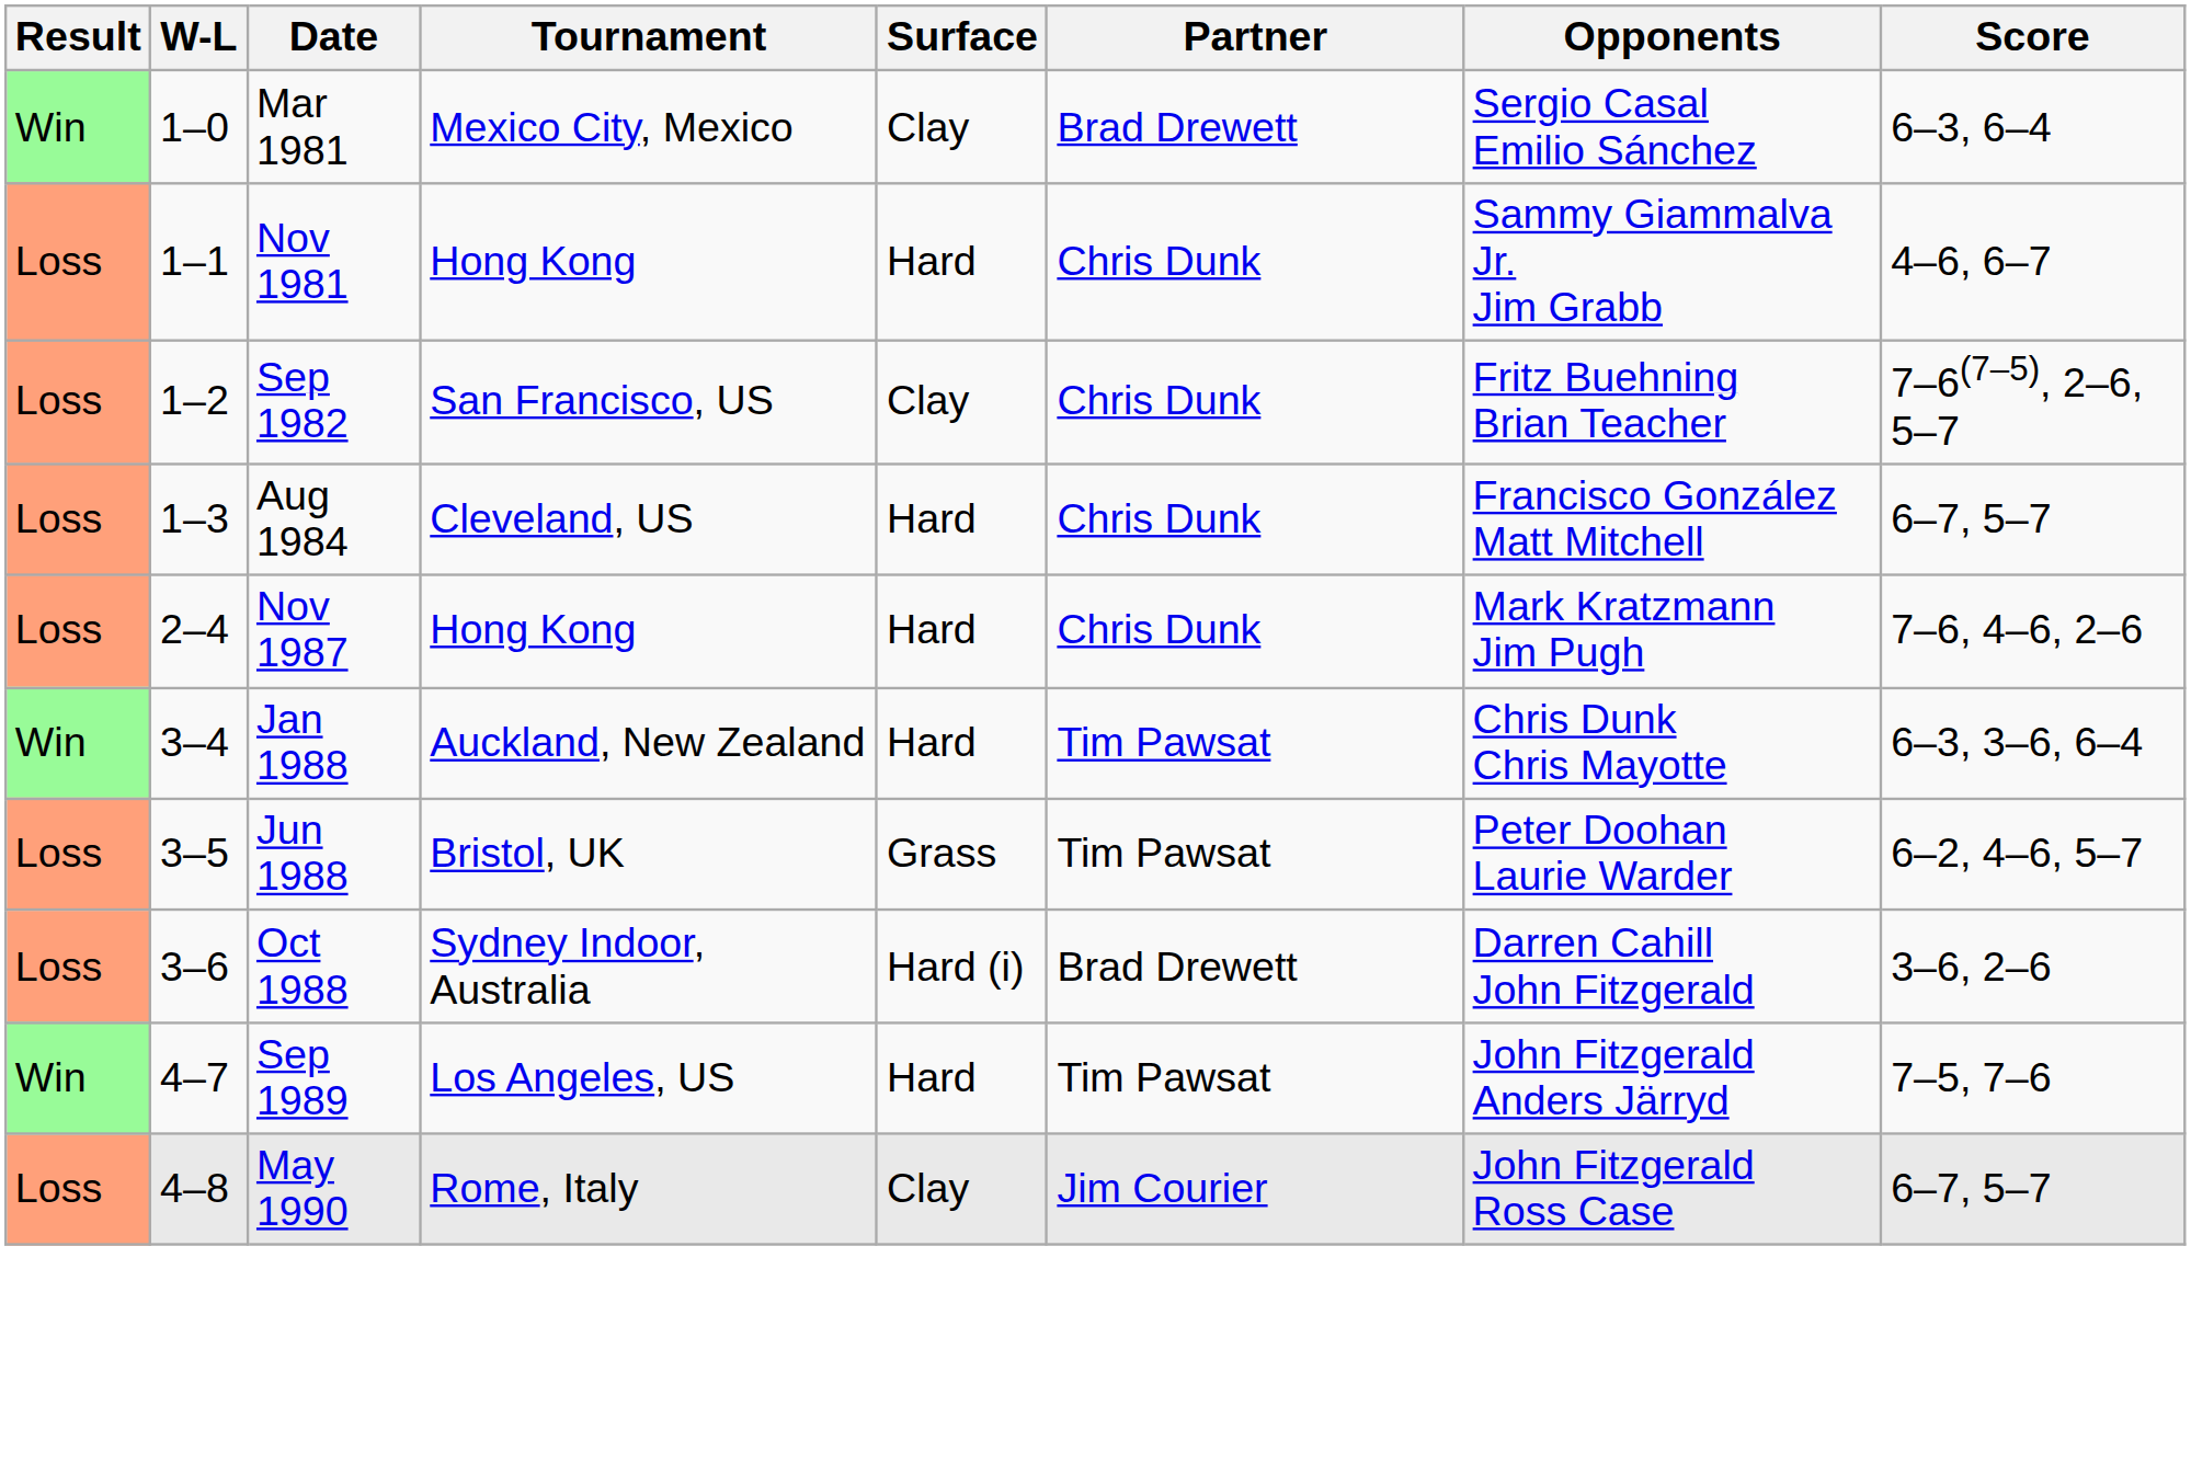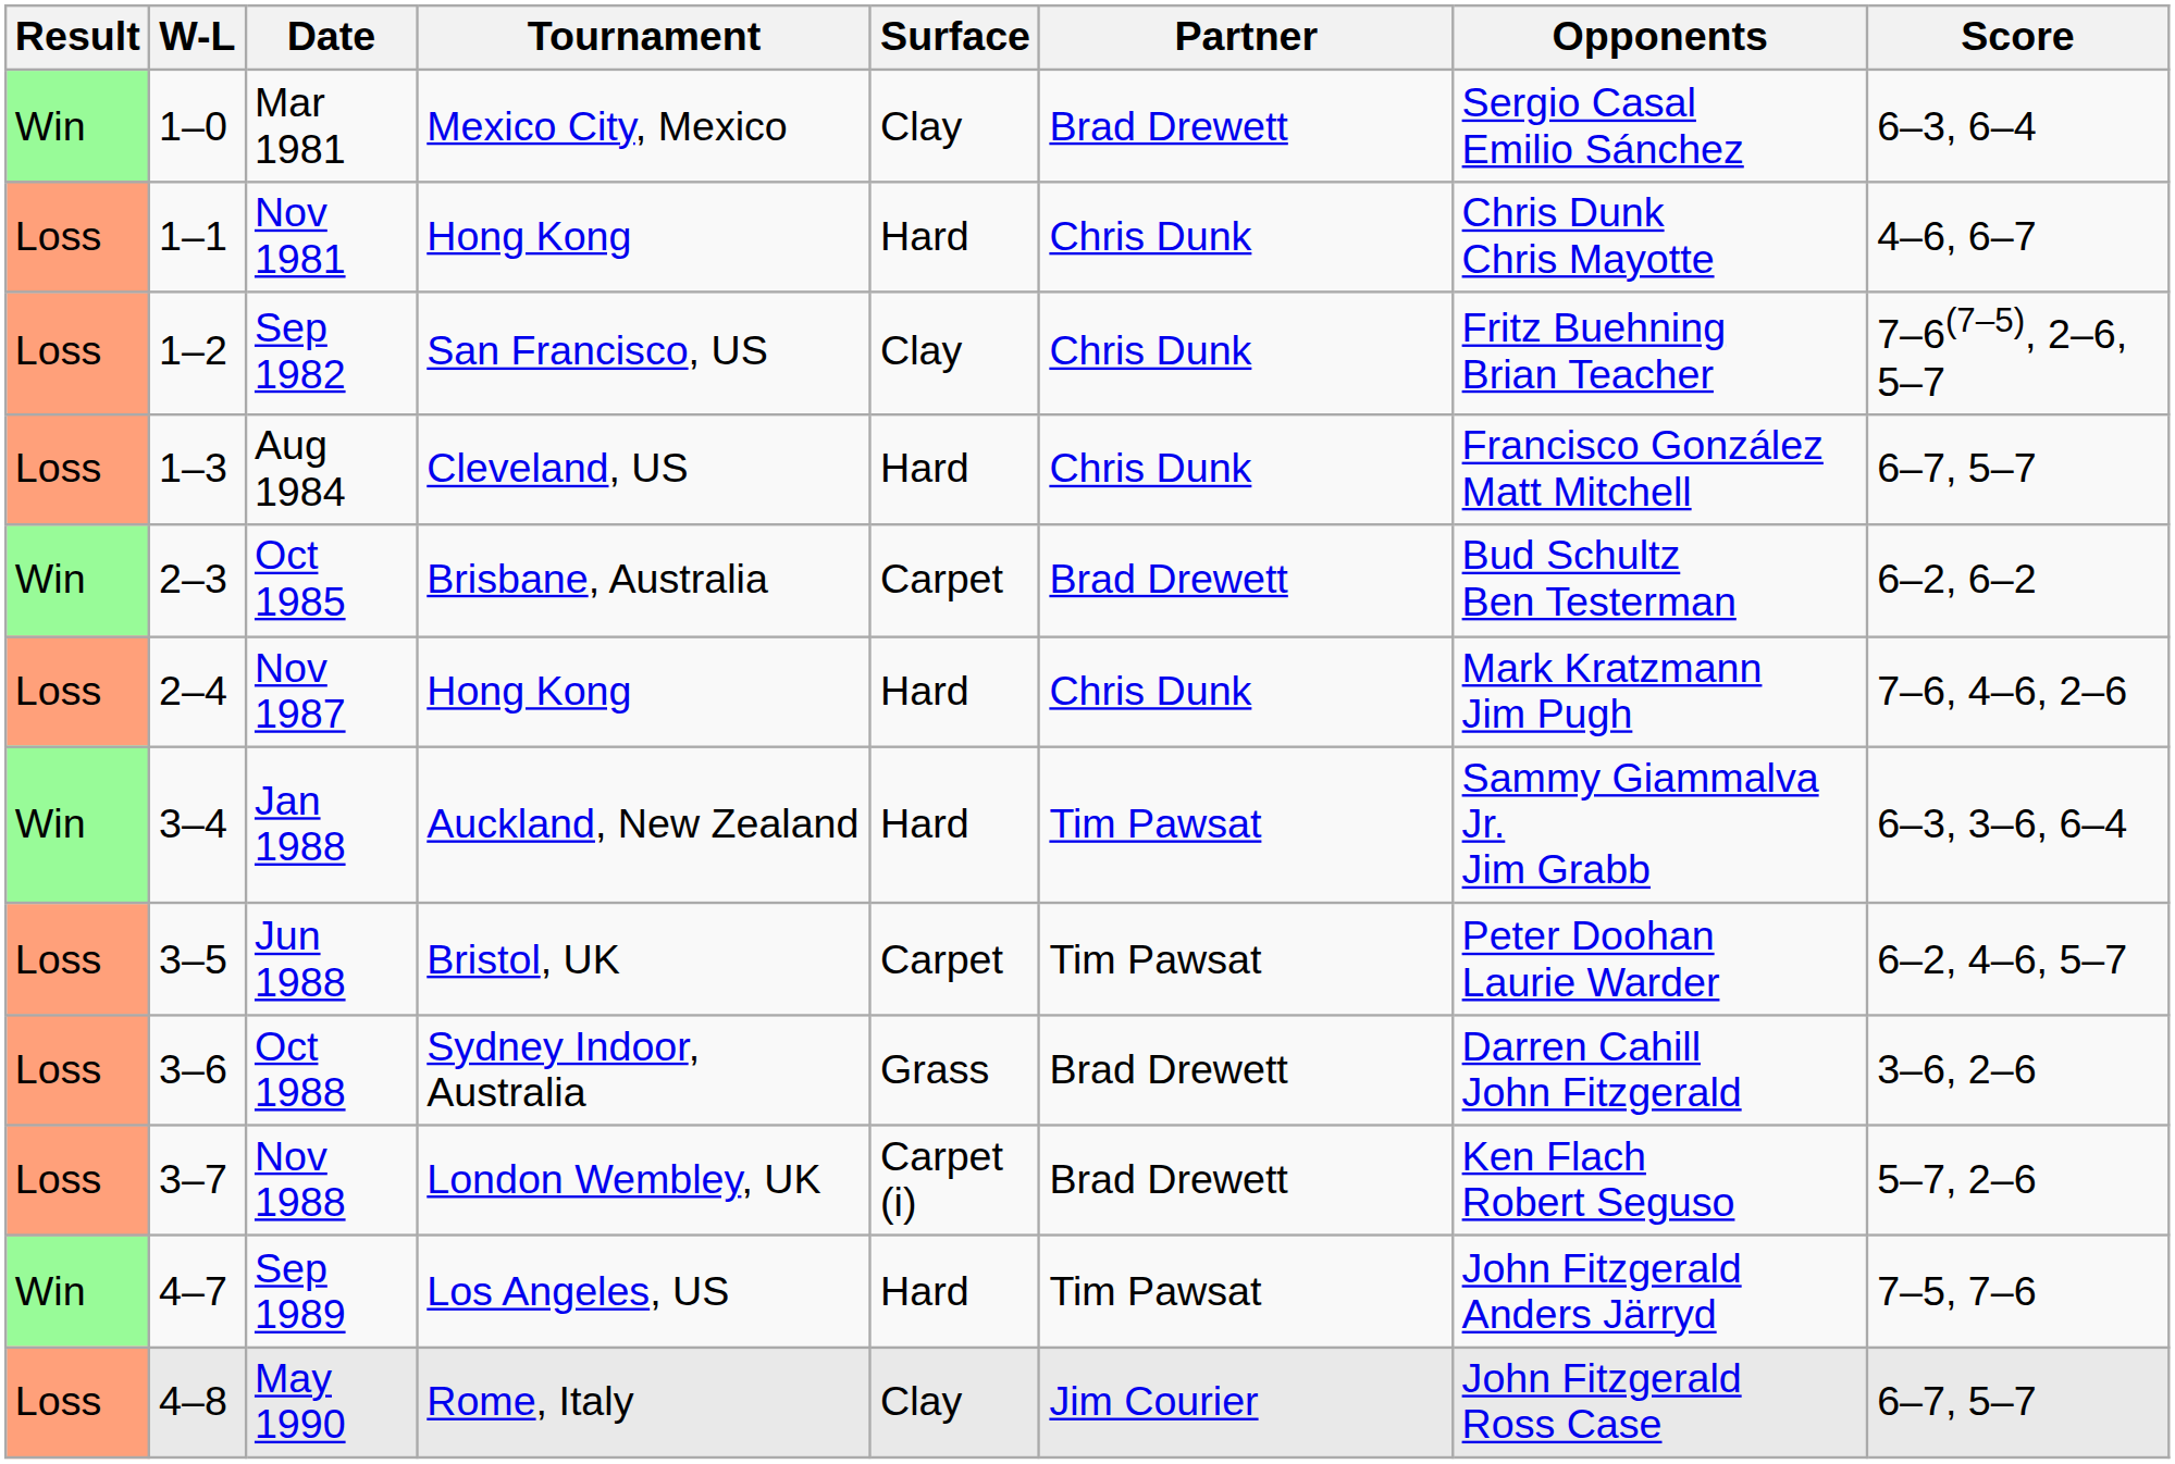 <table class="sortable wikitable">
 <tr>
 <th>Result</th>
 <th style="width:30px" class="unsortable">W-L</th>
 <th style="width:60px">Date</th>
 <th style="width:170px">Tournament</th>
 <th style="width:50px">Surface</th>
 <th style="width:154px">Partner</th>
 <th style="width:155px">Opponents</th>
 <th style="width:110px" class="unsortable">Score</th>
 </tr>
 <tr>
 <td style="background:#98fb98;">Win</td>
 <td>1–0</td>
 <td>Mar 1981</td>
 <td><a href='#'>Mexico City</a>, Mexico</td>
 <td>Clay</td>
 <td> <a href='#'>Brad Drewett</a></td>
 <td> <a href='#'>Sergio Casal</a> <br>  <a href='#'>Emilio Sánchez</a></td>
 <td>6–3, 6–4</td>
 </tr>
 <tr>
 <td style="background:#ffa07a;">Loss</td>
 <td>1–1</td>
 <td><a href='#'>Nov 1981</a></td>
 <td><a href='#'>Hong Kong</a></td>
 <td>Hard</td>
 <td> <a href='#'>Chris Dunk</a></td>
-<td> <a href='#'>Sammy Giammalva Jr.</a> <br>  <a href='#'>Jim Grabb</a></td>
+<td> <a href='#'>Chris Dunk</a> <br>  <a href='#'>Chris Mayotte</a></td>
 <td>4–6, 6–7</td>
 </tr>
 <tr>
 <td style="background:#ffa07a;">Loss</td>
 <td>1–2</td>
 <td><a href='#'>Sep 1982</a></td>
 <td><a href='#'>San Francisco</a>, US</td>
 <td>Clay</td>
 <td> <a href='#'>Chris Dunk</a></td>
 <td> <a href='#'>Fritz Buehning</a> <br>  <a href='#'>Brian Teacher</a></td>
 <td>7–6<sup>(7–5)</sup>, 2–6, 5–7</td>
 </tr>
 <tr>
 <td style="background:#ffa07a;">Loss</td>
 <td>1–3</td>
 <td>Aug 1984</td>
 <td><a href='#'>Cleveland</a>, US</td>
 <td>Hard</td>
 <td> <a href='#'>Chris Dunk</a></td>
 <td> <a href='#'>Francisco González</a> <br>  <a href='#'>Matt Mitchell</a></td>
 <td>6–7, 5–7</td>
 </tr>
 <tr>
+<td style="background:#98fb98;">Win</td>
+<td>2–3</td>
+<td><a href='#'>Oct 1985</a></td>
+<td><a href='#'>Brisbane</a>, Australia</td>
+<td>Carpet</td>
+<td> <a href='#'>Brad Drewett</a></td>
+<td> <a href='#'>Bud Schultz</a> <br>  <a href='#'>Ben Testerman</a></td>
+<td>6–2, 6–2</td>
+</tr>
+<tr>
 <td style="background:#ffa07a;">Loss</td>
 <td>2–4</td>
 <td><a href='#'>Nov 1987</a></td>
 <td><a href='#'>Hong Kong</a></td>
 <td>Hard</td>
 <td> <a href='#'>Chris Dunk</a></td>
 <td> <a href='#'>Mark Kratzmann</a> <br>  <a href='#'>Jim Pugh</a></td>
 <td>7–6, 4–6, 2–6</td>
 </tr>
 <tr>
 <td style="background:#98fb98;">Win</td>
 <td>3–4</td>
 <td><a href='#'>Jan 1988</a></td>
 <td><a href='#'>Auckland</a>, New Zealand</td>
 <td>Hard</td>
 <td> <a href='#'>Tim Pawsat</a></td>
-<td> <a href='#'>Chris Dunk</a> <br>  <a href='#'>Chris Mayotte</a></td>
+<td> <a href='#'>Sammy Giammalva Jr.</a> <br>  <a href='#'>Jim Grabb</a></td>
 <td>6–3, 3–6, 6–4</td>
 </tr>
 <tr>
 <td style="background:#ffa07a;">Loss</td>
 <td>3–5</td>
 <td><a href='#'>Jun 1988</a></td>
 <td><a href='#'>Bristol</a>, UK</td>
-<td>Grass</td>
+<td>Carpet</td>
 <td> Tim Pawsat</td>
 <td> <a href='#'>Peter Doohan</a> <br>  <a href='#'>Laurie Warder</a></td>
 <td>6–2, 4–6, 5–7</td>
 </tr>
 <tr>
 <td style="background:#ffa07a;">Loss</td>
 <td>3–6</td>
 <td><a href='#'>Oct 1988</a></td>
 <td><a href='#'>Sydney Indoor</a>, Australia</td>
-<td>Hard (i)</td>
+<td>Grass</td>
 <td> Brad Drewett</td>
 <td> <a href='#'>Darren Cahill</a> <br>  <a href='#'>John Fitzgerald</a></td>
 <td>3–6, 2–6</td>
+</tr>
+<tr>
+<td style="background:#ffa07a;">Loss</td>
+<td>3–7</td>
+<td><a href='#'>Nov 1988</a></td>
+<td><a href='#'>London Wembley</a>, UK</td>
+<td>Carpet (i)</td>
+<td> Brad Drewett</td>
+<td> <a href='#'>Ken Flach</a> <br>  <a href='#'>Robert Seguso</a></td>
+<td>5–7, 2–6</td>
 </tr>
 <tr>
 <td style="background:#98fb98;">Win</td>
 <td>4–7</td>
 <td><a href='#'>Sep 1989</a></td>
 <td><a href='#'>Los Angeles</a>, US</td>
 <td>Hard</td>
 <td> Tim Pawsat</td>
 <td> <a href='#'>John Fitzgerald</a> <br>  <a href='#'>Anders Järryd</a></td>
 <td>7–5, 7–6</td>
 </tr>
 <tr style="background:#e9e9e9;">
 <td style="background:#ffa07a;">Loss</td>
 <td>4–8</td>
 <td><a href='#'>May 1990</a></td>
 <td><a href='#'>Rome</a>, Italy</td>
 <td>Clay</td>
 <td> <a href='#'>Jim Courier</a></td>
 <td> <a href='#'>John Fitzgerald</a> <br>  <a href='#'>Ross Case</a></td>
 <td>6–7, 5–7</td>
 </tr>
 </table>
